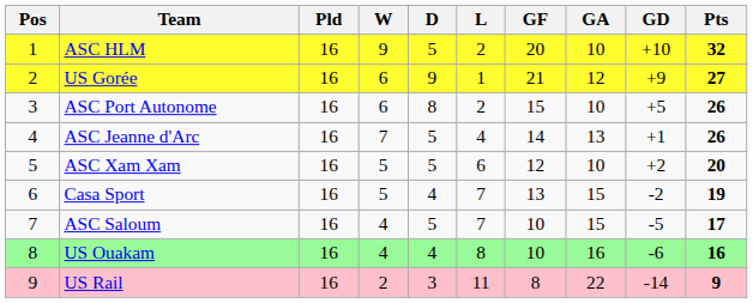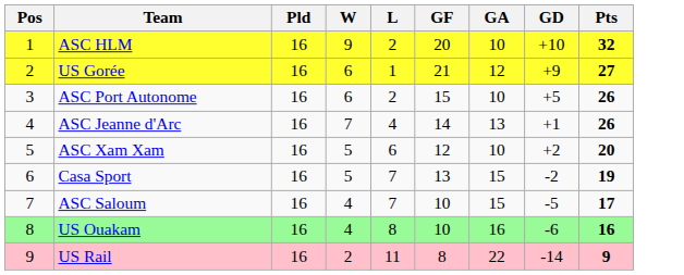 <table class="wikitable" style="text-align: center;">
 <tr>
 <th style="width: 40px;">Pos</th>
 <th style="width: 200px;">Team</th>
 <th style="width: 45px;">Pld</th>
 <th style="width: 35px;">W</th>
-<th style="width: 35px;">D</th>
 <th style="width: 35px;">L</th>
 <th style="width: 45px;">GF</th>
 <th style="width: 45px;">GA</th>
 <th style="width: 45px;">GD</th>
 <th style="width: 45px;">Pts</th>
 </tr>
 <tr style="background:#ffff30;">
 <td>1</td>
 <td style="text-align: left;"><a href='#'>ASC HLM</a></td>
 <td>16</td>
 <td>9</td>
-<td>5</td>
 <td>2</td>
 <td>20</td>
 <td>10</td>
 <td>+10</td>
 <td><strong>32</strong></td>
 </tr>
 <tr style="background:#ffff30;">
 <td>2</td>
 <td style="text-align: left;"><a href='#'>US Gorée</a></td>
 <td>16</td>
 <td>6</td>
-<td>9</td>
 <td>1</td>
 <td>21</td>
 <td>12</td>
 <td>+9</td>
 <td><strong>27</strong></td>
 </tr>
 <tr>
 <td>3</td>
 <td style="text-align: left;"><a href='#'>ASC Port Autonome</a></td>
 <td>16</td>
 <td>6</td>
-<td>8</td>
 <td>2</td>
 <td>15</td>
 <td>10</td>
 <td>+5</td>
 <td><strong>26</strong></td>
 </tr>
 <tr>
 <td>4</td>
 <td style="text-align: left;"><a href='#'>ASC Jeanne d'Arc</a></td>
 <td>16</td>
 <td>7</td>
-<td>5</td>
 <td>4</td>
 <td>14</td>
 <td>13</td>
 <td>+1</td>
 <td><strong>26</strong></td>
 </tr>
 <tr>
 <td>5</td>
 <td style="text-align: left;"><a href='#'>ASC Xam Xam</a></td>
 <td>16</td>
-<td>5</td>
 <td>5</td>
 <td>6</td>
 <td>12</td>
 <td>10</td>
 <td>+2</td>
 <td><strong>20</strong></td>
 </tr>
 <tr>
 <td>6</td>
 <td style="text-align: left;"><a href='#'>Casa Sport</a></td>
 <td>16</td>
 <td>5</td>
-<td>4</td>
 <td>7</td>
 <td>13</td>
 <td>15</td>
 <td>-2</td>
 <td><strong>19</strong></td>
 </tr>
 <tr>
 <td>7</td>
 <td style="text-align: left;"><a href='#'>ASC Saloum</a></td>
 <td>16</td>
 <td>4</td>
-<td>5</td>
 <td>7</td>
 <td>10</td>
 <td>15</td>
 <td>-5</td>
 <td><strong>17</strong></td>
 </tr>
 <tr style="background:#98fb98;">
 <td>8</td>
 <td style="text-align: left;"><a href='#'>US Ouakam</a></td>
 <td>16</td>
-<td>4</td>
 <td>4</td>
 <td>8</td>
 <td>10</td>
 <td>16</td>
 <td>-6</td>
 <td><strong>16</strong></td>
 </tr>
 <tr style="background:#ffc0cb;">
 <td>9</td>
 <td style="text-align: left;"><a href='#'>US Rail</a></td>
 <td>16</td>
 <td>2</td>
-<td>3</td>
 <td>11</td>
 <td>8</td>
 <td>22</td>
 <td>-14</td>
 <td><strong>9</strong></td>
 </tr>
 </table>
